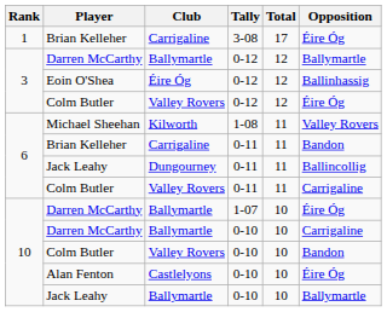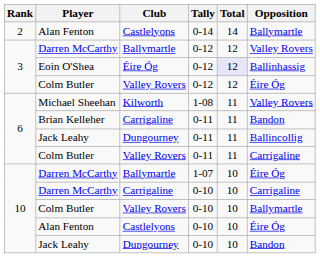 <table class="wikitable">
 <tr>
 <th>Rank</th>
 <th>Player</th>
 <th>Club</th>
 <th>Tally</th>
 <th>Total</th>
 <th>Opposition</th>
 </tr>
 <tr>
-<td rowspan="1" style="text-align:center;">1</td>
-<td>Brian Kelleher</td>
-<td><a href='#'>Carrigaline</a></td>
-<td align=center>3-08</td>
-<td align=center>17</td>
-<td><a href='#'>Éire Óg</a></td>
+<td rowspan="1" style="text-align:center;">2</td>
+<td>Alan Fenton</td>
+<td><a href='#'>Castlelyons</a></td>
+<td align=center>0-14</td>
+<td align=center>14</td>
+<td><a href='#'>Ballymartle</a></td>
 </tr>
 <tr>
 <td rowspan="3" style="text-align:center;">3</td>
 <td><a href='#'>Darren McCarthy</a></td>
 <td><a href='#'>Ballymartle</a></td>
 <td align=center>0-12</td>
 <td align=center>12</td>
-<td><a href='#'>Ballymartle</a></td>
+<td><a href='#'>Valley Rovers</a></td>
 </tr>
 <tr>
 <td>Eoin O'Shea</td>
 <td><a href='#'>Éire Óg</a></td>
 <td align=center>0-12</td>
-<td align=center>12</td>
+<td align=center style="background: lavender;">12</td>
 <td><a href='#'>Ballinhassig</a></td>
 </tr>
 <tr>
 <td>Colm Butler</td>
 <td><a href='#'>Valley Rovers</a></td>
 <td align=center>0-12</td>
 <td align=center>12</td>
 <td><a href='#'>Éire Óg</a></td>
 </tr>
 <tr>
 <td rowspan="4" style="text-align:center;">6</td>
 <td>Michael Sheehan</td>
 <td><a href='#'>Kilworth</a></td>
 <td align=center>1-08</td>
 <td align=center>11</td>
 <td><a href='#'>Valley Rovers</a></td>
 </tr>
 <tr>
 <td>Brian Kelleher</td>
 <td><a href='#'>Carrigaline</a></td>
 <td align=center>0-11</td>
 <td align=center>11</td>
 <td><a href='#'>Bandon</a></td>
 </tr>
 <tr>
 <td>Jack Leahy</td>
 <td><a href='#'>Dungourney</a></td>
 <td align=center>0-11</td>
 <td align=center>11</td>
 <td><a href='#'>Ballincollig</a></td>
 </tr>
 <tr>
 <td>Colm Butler</td>
 <td><a href='#'>Valley Rovers</a></td>
 <td align=center>0-11</td>
 <td align=center>11</td>
 <td><a href='#'>Carrigaline</a></td>
 </tr>
 <tr>
 <td rowspan="5" style="text-align:center;">10</td>
 <td><a href='#'>Darren McCarthy</a></td>
 <td><a href='#'>Ballymartle</a></td>
 <td align=center>1-07</td>
 <td align=center>10</td>
 <td><a href='#'>Éire Óg</a></td>
 </tr>
 <tr>
 <td><a href='#'>Darren McCarthy</a></td>
-<td><a href='#'>Ballymartle</a></td>
+<td><a href='#'>Carrigaline</a></td>
 <td align=center>0-10</td>
 <td align=center>10</td>
 <td><a href='#'>Carrigaline</a></td>
 </tr>
 <tr>
 <td>Colm Butler</td>
 <td><a href='#'>Valley Rovers</a></td>
 <td align=center>0-10</td>
 <td align=center>10</td>
-<td><a href='#'>Bandon</a></td>
+<td><a href='#'>Ballymartle</a></td>
 </tr>
 <tr>
 <td>Alan Fenton</td>
 <td><a href='#'>Castlelyons</a></td>
 <td align=center>0-10</td>
 <td align=center>10</td>
 <td><a href='#'>Éire Óg</a></td>
 </tr>
 <tr>
 <td>Jack Leahy</td>
-<td><a href='#'>Ballymartle</a></td>
+<td><a href='#'>Dungourney</a></td>
 <td align=center>0-10</td>
 <td align=center>10</td>
-<td><a href='#'>Ballymartle</a></td>
+<td><a href='#'>Bandon</a></td>
 </tr>
 </table>
